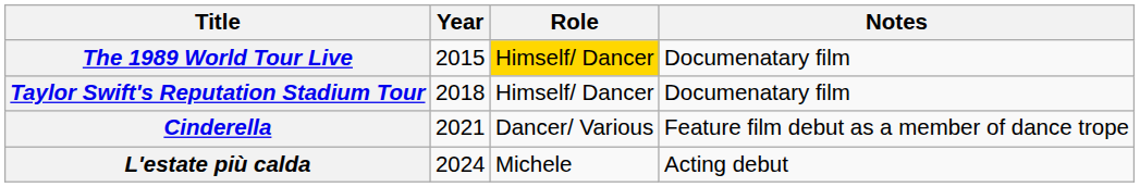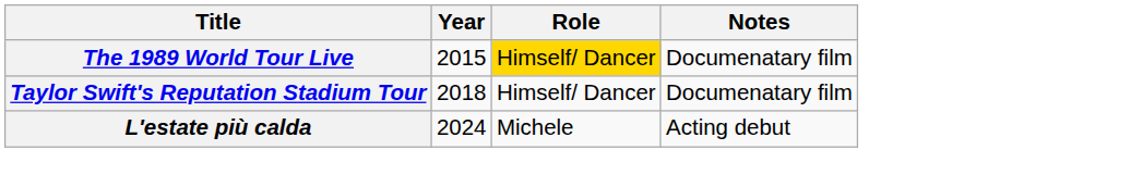 <table class="wikitable plainrowheaders" style="text-align:left;">
 <tr>
 <th>Title</th>
 <th>Year</th>
 <th>Role</th>
 <th>Notes</th>
 </tr>
 <tr>
 <th scope="row"><em><a href='#'>The 1989 World Tour Live</a></em></th>
 <td>2015</td>
 <td style="background: gold;">Himself/ Dancer</td>
 <td>Documenatary film</td>
 </tr>
 <tr>
 <th scope="row"><em><a href='#'>Taylor Swift's Reputation Stadium Tour</a></em></th>
 <td>2018</td>
 <td>Himself/ Dancer</td>
 <td>Documenatary film</td>
 </tr>
 <tr>
-<th scope="row"><em><a href='#'>Cinderella</a></em></th>
-<td>2021</td>
-<td>Dancer/ Various</td>
-<td>Feature film debut as a member of dance trope</td>
-</tr>
-<tr>
 <th scope="row"><em>L'estate più calda</em></th>
 <td>2024</td>
 <td>Michele</td>
 <td>Acting debut</td>
 </tr>
 </table>
